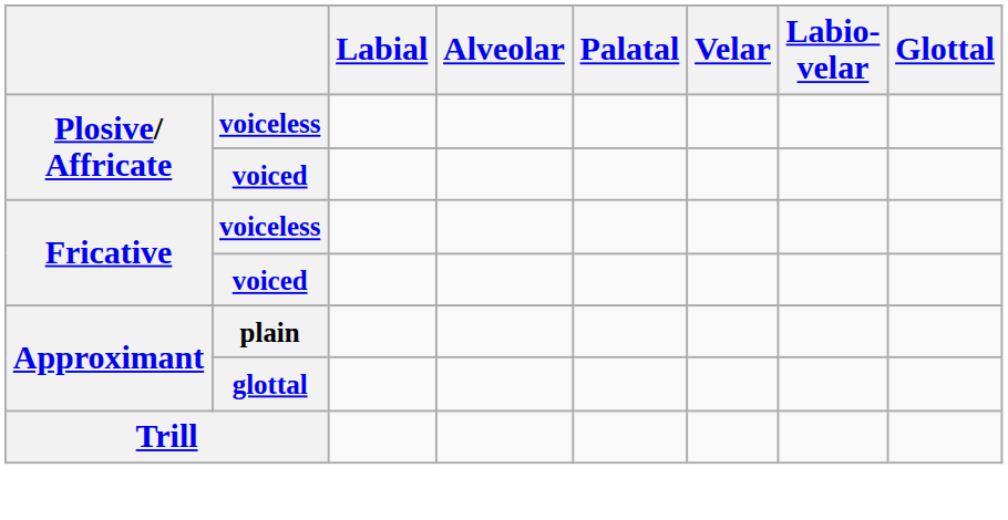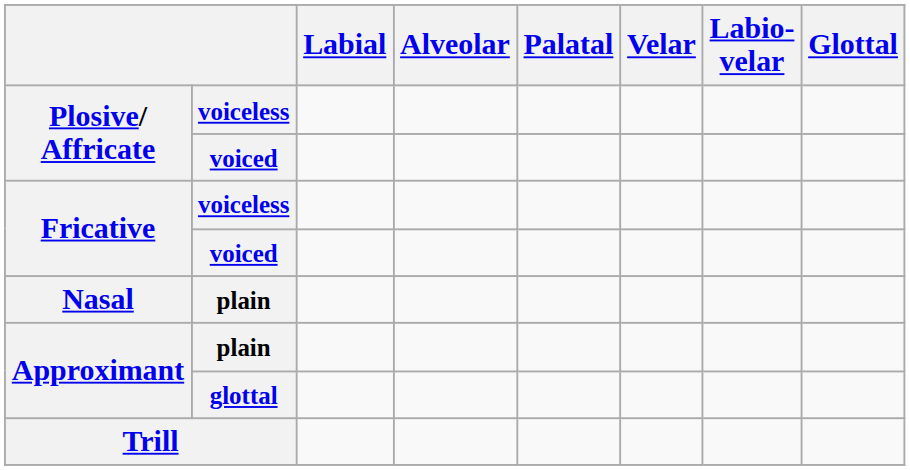 <table class="wikitable" style="text-align:center">
 <tr>
 <th colspan="2"></th>
 <th><a href='#'>Labial</a></th>
 <th><a href='#'>Alveolar</a></th>
 <th><a href='#'>Palatal</a></th>
 <th><a href='#'>Velar</a></th>
 <th><a href='#'>Labio-<br>velar</a></th>
 <th><a href='#'>Glottal</a></th>
 </tr>
 <tr>
 <th rowspan="2"><a href='#'>Plosive</a>/<br><a href='#'>Affricate</a></th>
 <th><small><a href='#'>voiceless</a></small></th>
 <td></td>
 <td></td>
 <td></td>
 <td></td>
 <td></td>
 <td></td>
 </tr>
 <tr>
 <th><small><a href='#'>voiced</a></small></th>
 <td></td>
 <td></td>
 <td></td>
 <td></td>
 <td></td>
 <td></td>
 </tr>
 <tr>
 <th rowspan="2"><a href='#'>Fricative</a></th>
 <th><small><a href='#'>voiceless</a></small></th>
 <td></td>
 <td></td>
 <td></td>
 <td></td>
 <td></td>
 <td></td>
 </tr>
 <tr>
 <th><small><a href='#'>voiced</a></small></th>
 <td></td>
 <td></td>
 <td></td>
 <td></td>
 <td></td>
 <td></td>
 </tr>
 <tr>
+<th rowspan="1"><a href='#'>Nasal</a></th>
+<th><small>plain</small></th>
+<td></td>
+<td></td>
+<td></td>
+<td></td>
+<td></td>
+<td></td>
+</tr>
+<tr>
 <th rowspan="2"><a href='#'>Approximant</a></th>
 <th><small>plain</small></th>
 <td></td>
 <td></td>
 <td></td>
 <td></td>
 <td></td>
 <td></td>
 </tr>
 <tr>
 <th><small><a href='#'>glottal</a></small></th>
 <td></td>
 <td></td>
 <td></td>
 <td></td>
 <td></td>
 <td></td>
 </tr>
 <tr>
 <th colspan="2"><a href='#'>Trill</a></th>
 <td></td>
 <td></td>
 <td></td>
 <td></td>
 <td></td>
 <td></td>
 </tr>
 </table>
